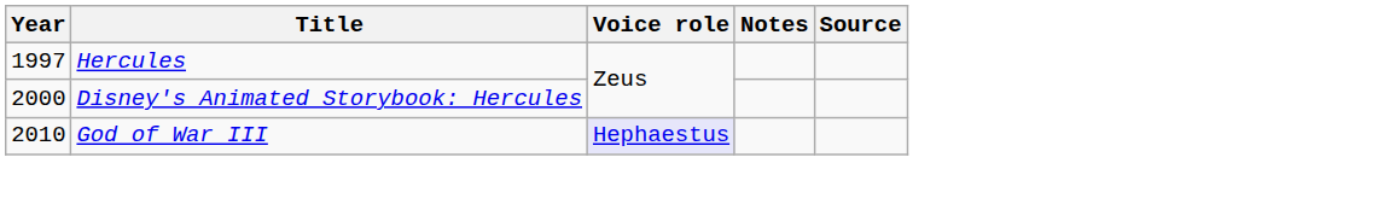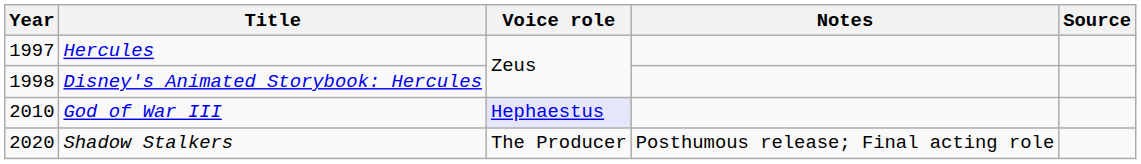 <table class="wikitable sortable">
 <tr>
 <th>Year</th>
 <th>Title</th>
 <th>Voice role</th>
 <th class="unsortable">Notes</th>
 <th>Source</th>
 </tr>
 <tr>
 <td>1997</td>
 <td><em><a href='#'>Hercules</a></em></td>
 <td rowspan=2>Zeus</td>
 <td></td>
 <td></td>
 </tr>
 <tr>
-<td>2000</td>
+<td>1998</td>
 <td><em><a href='#'>Disney's Animated Storybook: Hercules</a></em></td>
 <td></td>
 <td></td>
 </tr>
 <tr>
 <td>2010</td>
 <td><em><a href='#'>God of War III</a></em></td>
 <td style="background: lavender;"><a href='#'>Hephaestus</a></td>
 <td></td>
 <td></td>
 </tr>
+<tr>
+<td>2020</td>
+<td><em>Shadow Stalkers</em></td>
+<td>The Producer</td>
+<td>Posthumous release; Final acting role</td>
+<td></td>
+</tr>
 </table>
